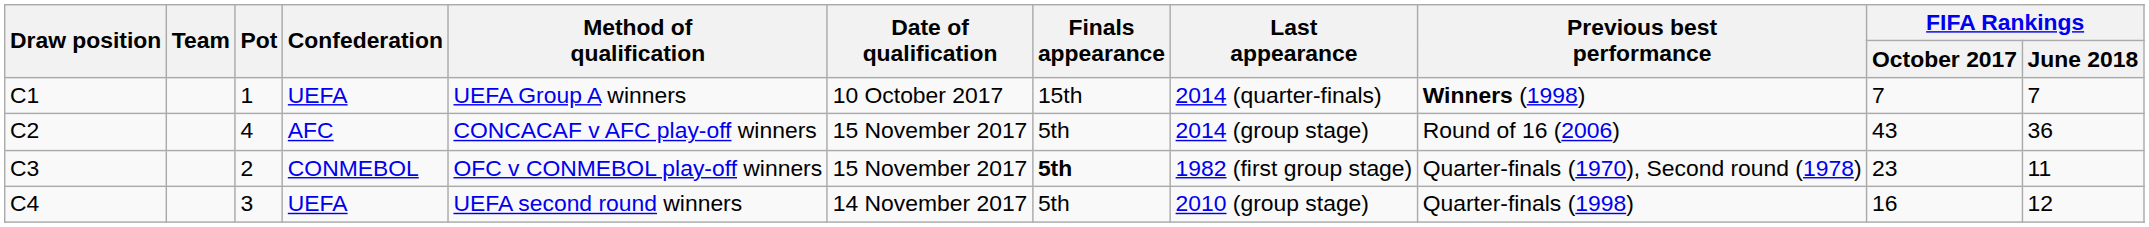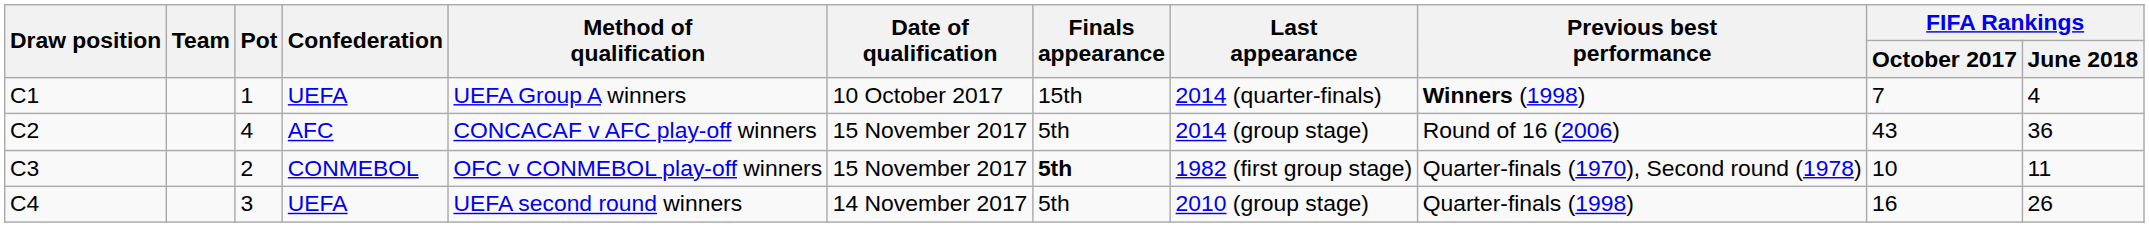 <table class="wikitable sortable">
 <tr>
 <th rowspan=2>Draw position</th>
 <th rowspan=2>Team</th>
 <th rowspan=2>Pot</th>
 <th rowspan=2>Confederation</th>
 <th rowspan=2>Method of<br>qualification</th>
 <th rowspan=2>Date of<br>qualification</th>
 <th rowspan=2 data-sort-type="number">Finals<br>appearance</th>
 <th rowspan=2>Last<br>appearance</th>
 <th rowspan=2>Previous best<br>performance</th>
 <th colspan=2><a href='#'>FIFA Rankings</a></th>
 </tr>
 <tr>
 <th>October 2017</th>
 <th>June 2018</th>
 </tr>
 <tr>
 <td>C1</td>
 <td style=white-space:nowrap></td>
 <td>1</td>
 <td><a href='#'>UEFA</a></td>
 <td><a href='#'>UEFA Group A</a> winners</td>
 <td>10 October 2017</td>
 <td>15th</td>
 <td><a href='#'>2014</a> (quarter-finals)</td>
 <td data-sort-value="8.1"><strong>Winners</strong> (<a href='#'>1998</a>)</td>
 <td>7</td>
-<td>7</td>
+<td>4</td>
 </tr>
 <tr>
 <td>C2</td>
 <td style=white-space:nowrap></td>
 <td>4</td>
 <td><a href='#'>AFC</a></td>
 <td><a href='#'>CONCACAF v AFC play-off</a> winners</td>
 <td>15 November 2017</td>
 <td>5th</td>
 <td><a href='#'>2014</a> (group stage)</td>
 <td data-sort-value="3.1">Round of 16 (<a href='#'>2006</a>)</td>
 <td>43</td>
 <td>36</td>
 </tr>
 <tr>
 <td>C3</td>
 <td style=white-space:nowrap></td>
 <td>2</td>
 <td><a href='#'>CONMEBOL</a></td>
 <td><a href='#'>OFC v CONMEBOL play-off</a> winners</td>
 <td>15 November 2017</td>
 <td><strong>5th</strong></td>
 <td><a href='#'>1982</a> (first group stage)</td>
 <td data-sort-value="4.2">Quarter-finals (<a href='#'>1970</a>), Second round (<a href='#'>1978</a>)</td>
-<td>23</td>
+<td>10</td>
 <td>11</td>
 </tr>
 <tr>
 <td>C4</td>
 <td style=white-space:nowrap></td>
 <td>3</td>
 <td><a href='#'>UEFA</a></td>
 <td><a href='#'>UEFA second round</a> winners</td>
 <td>14 November 2017</td>
 <td>5th</td>
 <td><a href='#'>2010</a> (group stage)</td>
 <td data-sort-value="4.1">Quarter-finals (<a href='#'>1998</a>)</td>
 <td>16</td>
-<td>12</td>
+<td>26</td>
 </tr>
 </table>
